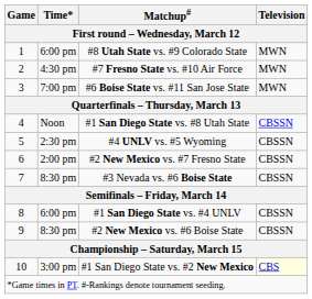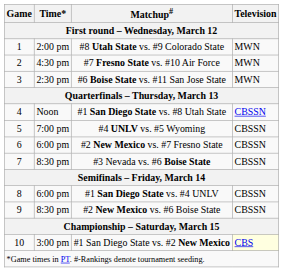 <table class="wikitable" style="font-size: 95%">
 <tr>
 <th>Game</th>
 <th>Time*</th>
 <th>Matchup<sup>#</sup></th>
 <th>Television</th>
 </tr>
 <tr>
 <th colspan=4>First round – Wednesday, March 12</th>
 </tr>
 <tr>
 <td align=center>1</td>
-<td>6:00 pm</td>
+<td>2:00 pm</td>
 <td align=center>#8 <strong>Utah State</strong> vs. #9 Colorado State</td>
 <td>MWN</td>
 </tr>
 <tr>
 <td align=center>2</td>
 <td>4:30 pm</td>
 <td align=center>#7 <strong>Fresno State</strong> vs. #10 Air Force</td>
 <td>MWN</td>
 </tr>
 <tr>
 <td align=center>3</td>
-<td>7:00 pm</td>
+<td>2:30 pm</td>
 <td align=center>#6 <strong>Boise State</strong> vs. #11 San Jose State</td>
 <td>MWN</td>
 </tr>
 <tr>
 <th colspan=4>Quarterfinals – Thursday, March 13</th>
 </tr>
 <tr>
 <td align=center>4</td>
 <td>Noon</td>
 <td align=center>#1 <strong>San Diego State</strong> vs. #8 Utah State</td>
 <td><a href='#'>CBSSN</a></td>
 </tr>
 <tr>
 <td align=center>5</td>
-<td>2:30 pm</td>
+<td>7:00 pm</td>
 <td align=center>#4 <strong>UNLV</strong> vs. #5 Wyoming</td>
 <td>CBSSN</td>
 </tr>
 <tr>
 <td align=center>6</td>
-<td>2:00 pm</td>
+<td>6:00 pm</td>
 <td align=center>#2 <strong>New Mexico</strong> vs. #7 Fresno State</td>
 <td>CBSSN</td>
 </tr>
 <tr>
 <td align=center>7</td>
 <td>8:30 pm</td>
 <td align=center>#3 Nevada vs. #6 <strong>Boise State</strong></td>
 <td>CBSSN</td>
 </tr>
 <tr>
 <th colspan=4>Semifinals – Friday, March 14</th>
 </tr>
 <tr>
 <td align=center>8</td>
 <td>6:00 pm</td>
 <td align=center>#1 <strong>San Diego State</strong> vs. #4 UNLV</td>
 <td>CBSSN</td>
 </tr>
 <tr>
 <td align=center>9</td>
 <td>8:30 pm</td>
 <td align=center>#2 <strong>New Mexico</strong> vs. #6 Boise State</td>
 <td>CBSSN</td>
 </tr>
 <tr>
 <th colspan=4>Championship – Saturday, March 15</th>
 </tr>
 <tr>
 <td align=center>10</td>
 <td>3:00 pm</td>
 <td align=center>#1 San Diego State vs. #2 <strong>New Mexico</strong></td>
 <td style="background: lightyellow;"><a href='#'>CBS</a></td>
 </tr>
 <tr>
 <td colspan=4><small>*Game times in <a href='#'>PT</a>. #-Rankings denote tournament seeding.</small></td>
 </tr>
 </table>
